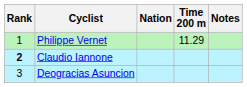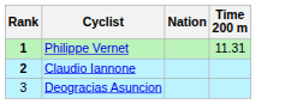 <table class="wikitable sortable" style="text-align:center">
 <tr>
 <th>Rank</th>
 <th>Cyclist</th>
 <th>Nation</th>
 <th>Time<br>200 m</th>
-<th>Notes</th>
 </tr>
 <tr bgcolor=bbf3bb>
-<td>1</td>
+<td><strong>1</strong></td>
 <td align=left><a href='#'>Philippe Vernet</a></td>
 <td align=left></td>
-<td>11.29</td>
-<td></td>
+<td>11.31</td>
 </tr>
 <tr bgcolor=bbf3ff>
 <td><strong>2</strong></td>
 <td align=left><a href='#'>Claudio Iannone</a></td>
 <td align=left></td>
-<td></td>
 <td></td>
 </tr>
 <tr bgcolor=bbf3ff>
 <td>3</td>
 <td align=left><a href='#'>Deogracias Asuncion</a></td>
 <td align=left></td>
 <td></td>
-<td></td>
 </tr>
 </table>
